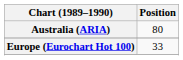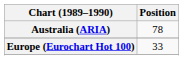 <table class="wikitable sortable plainrowheaders" style="text-align:center">
 <tr>
 <th scope="col">Chart (1989–1990)</th>
 <th scope="col">Position</th>
 </tr>
 <tr>
 <th scope="row">Australia (<a href='#'>ARIA</a>)</th>
-<td>80</td>
+<td>78</td>
 </tr>
 <tr>
 </tr>
 <tr>
 </tr>
 <tr>
 </tr>
 <tr>
 <th scope="row">Europe (<a href='#'>Eurochart Hot 100</a>)</th>
 <td>33</td>
 </tr>
 <tr>
 </tr>
 <tr>
 </tr>
 <tr>
 </tr>
 <tr>
 </tr>
 <tr>
 </tr>
 </table>
